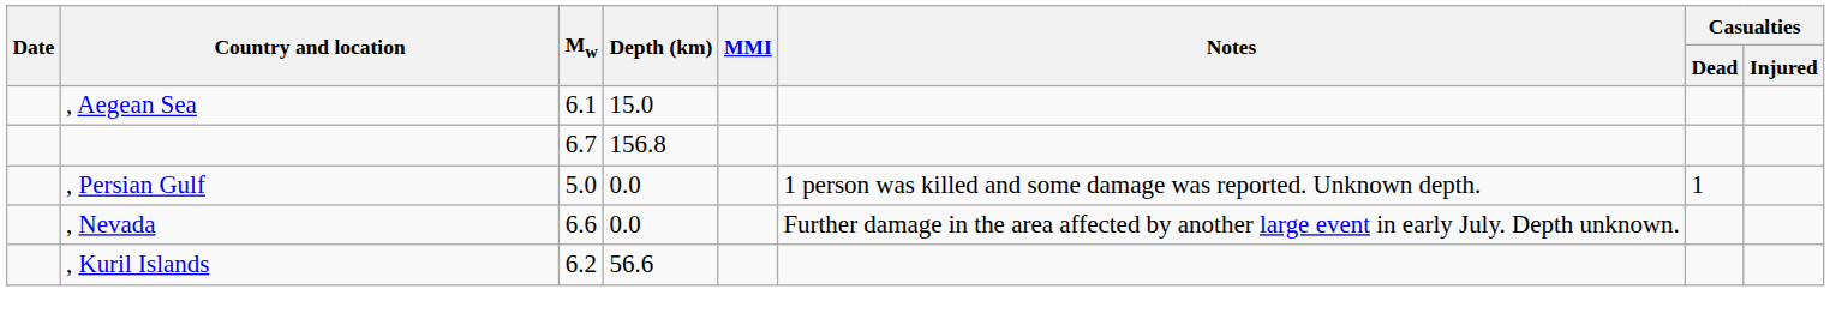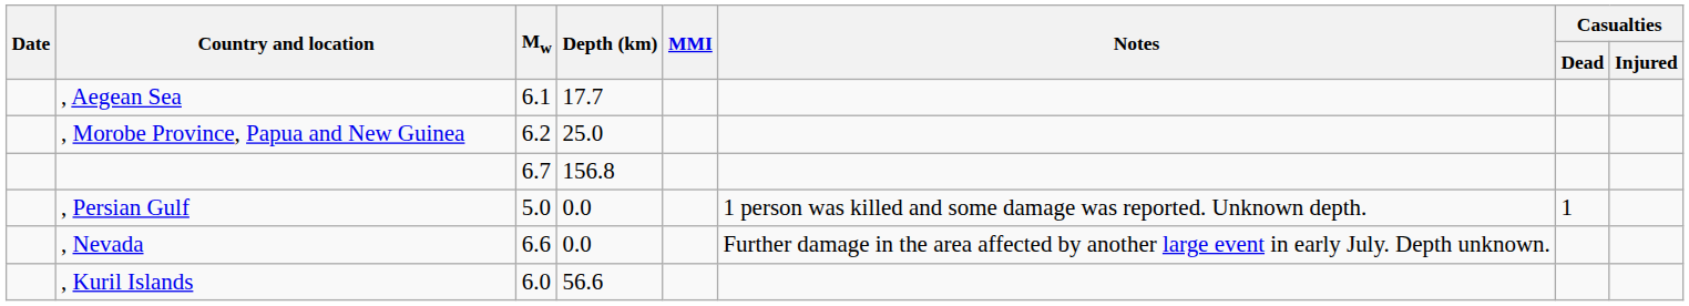 <table class="wikitable sortable sort-under" style="border:1px black; margin-left:1em;">
 <tr>
 <th rowspan="2"><small>Date</small></th>
 <th rowspan="2" style="width: 310px"><small>Country and location</small></th>
 <th rowspan="2"><small>M<sub>w</sub></small></th>
 <th rowspan="2"><small>Depth (km)</small></th>
 <th rowspan="2"><small><a href='#'>MMI</a></small></th>
 <th rowspan="2" class="unsortable"><small>Notes</small></th>
 <th colspan="2"><small>Casualties</small></th>
 </tr>
 <tr>
 <th><small>Dead</small></th>
 <th><small>Injured</small></th>
 </tr>
 <tr>
 <td></td>
 <td>, <a href='#'>Aegean Sea</a></td>
 <td>6.1</td>
-<td>15.0</td>
+<td>17.7</td>
+<td></td>
+<td></td>
+<td></td>
+<td></td>
+</tr>
+<tr>
+<td></td>
+<td>, <a href='#'>Morobe Province</a>, <a href='#'>Papua and New Guinea</a></td>
+<td>6.2</td>
+<td>25.0</td>
 <td></td>
 <td></td>
 <td></td>
 <td></td>
 </tr>
 <tr>
 <td></td>
 <td></td>
 <td>6.7</td>
 <td>156.8</td>
 <td></td>
 <td></td>
 <td></td>
 <td></td>
 </tr>
 <tr>
 <td></td>
 <td>, <a href='#'>Persian Gulf</a></td>
 <td>5.0</td>
 <td>0.0</td>
 <td></td>
 <td>1 person was killed and some damage was reported. Unknown depth.</td>
 <td>1</td>
 <td></td>
 </tr>
 <tr>
 <td></td>
 <td>, <a href='#'>Nevada</a></td>
 <td>6.6</td>
 <td>0.0</td>
 <td></td>
 <td>Further damage in the area affected by another <a href='#'>large event</a> in early July. Depth unknown.</td>
 <td></td>
 <td></td>
 </tr>
 <tr>
 <td></td>
 <td>, <a href='#'>Kuril Islands</a></td>
-<td>6.2</td>
+<td>6.0</td>
 <td>56.6</td>
 <td></td>
 <td></td>
 <td></td>
 <td></td>
 </tr>
 </table>
